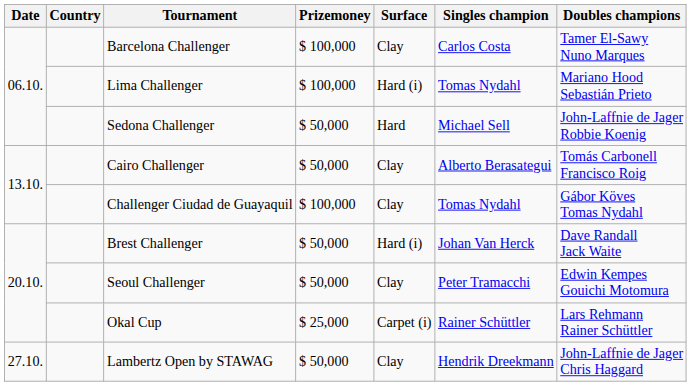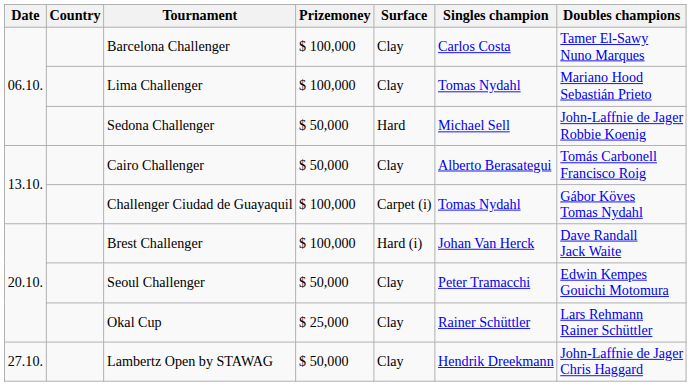 <table class="sortable wikitable" style=font-size:97%>
 <tr>
 <th>Date</th>
 <th>Country</th>
 <th>Tournament</th>
 <th>Prizemoney</th>
 <th>Surface</th>
 <th>Singles champion</th>
 <th>Doubles champions</th>
 </tr>
 <tr>
 <td rowspan="3">06.10.</td>
 <td></td>
 <td>Barcelona Challenger</td>
 <td>$ 100,000</td>
 <td>Clay</td>
 <td> <a href='#'>Carlos Costa</a></td>
 <td> <a href='#'>Tamer El-Sawy</a><br> <a href='#'>Nuno Marques</a></td>
 </tr>
 <tr>
 <td></td>
 <td>Lima Challenger</td>
 <td>$ 100,000</td>
-<td>Hard (i)</td>
+<td>Clay</td>
 <td> <a href='#'>Tomas Nydahl</a></td>
 <td> <a href='#'>Mariano Hood</a><br> <a href='#'>Sebastián Prieto</a></td>
 </tr>
 <tr>
 <td></td>
 <td>Sedona Challenger</td>
 <td>$ 50,000</td>
 <td>Hard</td>
 <td> <a href='#'>Michael Sell</a></td>
 <td> <a href='#'>John-Laffnie de Jager</a><br> <a href='#'>Robbie Koenig</a></td>
 </tr>
 <tr>
 <td rowspan="2">13.10.</td>
 <td></td>
 <td>Cairo Challenger</td>
 <td>$ 50,000</td>
 <td>Clay</td>
 <td> <a href='#'>Alberto Berasategui</a></td>
 <td> <a href='#'>Tomás Carbonell</a><br> <a href='#'>Francisco Roig</a></td>
 </tr>
 <tr>
 <td></td>
 <td>Challenger Ciudad de Guayaquil</td>
 <td>$ 100,000</td>
-<td>Clay</td>
+<td>Carpet (i)</td>
 <td> <a href='#'>Tomas Nydahl</a></td>
 <td> <a href='#'>Gábor Köves</a><br> <a href='#'>Tomas Nydahl</a></td>
 </tr>
 <tr>
 <td rowspan="3">20.10.</td>
 <td></td>
 <td>Brest Challenger</td>
-<td>$ 50,000</td>
+<td>$ 100,000</td>
 <td>Hard (i)</td>
 <td> <a href='#'>Johan Van Herck</a></td>
 <td> <a href='#'>Dave Randall</a><br> <a href='#'>Jack Waite</a></td>
 </tr>
 <tr>
 <td></td>
 <td>Seoul Challenger</td>
 <td>$ 50,000</td>
 <td>Clay</td>
 <td> <a href='#'>Peter Tramacchi</a></td>
 <td> <a href='#'>Edwin Kempes</a><br> <a href='#'>Gouichi Motomura</a></td>
 </tr>
 <tr>
 <td></td>
 <td>Okal Cup</td>
 <td>$ 25,000</td>
-<td>Carpet (i)</td>
+<td>Clay</td>
 <td> <a href='#'>Rainer Schüttler</a></td>
 <td> <a href='#'>Lars Rehmann</a><br> <a href='#'>Rainer Schüttler</a></td>
 </tr>
 <tr>
 <td>27.10.</td>
 <td></td>
 <td>Lambertz Open by STAWAG</td>
 <td>$ 50,000</td>
 <td>Clay</td>
 <td> <a href='#'>Hendrik Dreekmann</a></td>
 <td> <a href='#'>John-Laffnie de Jager</a><br> <a href='#'>Chris Haggard</a></td>
 </tr>
 </table>
